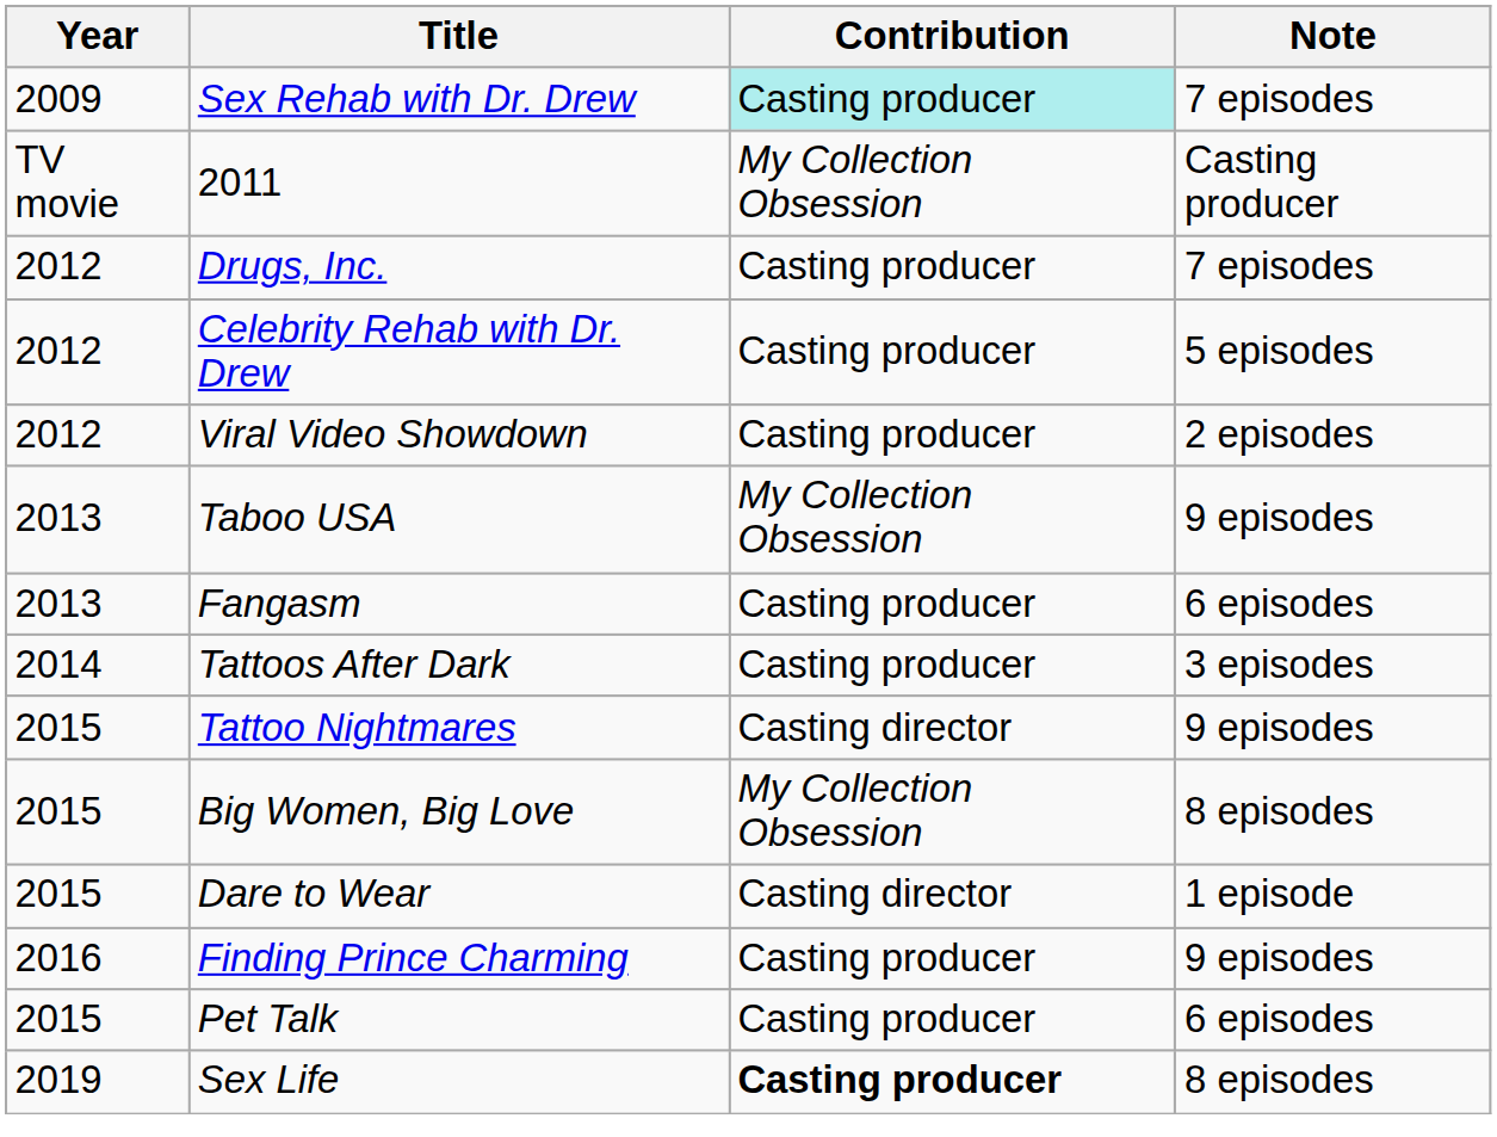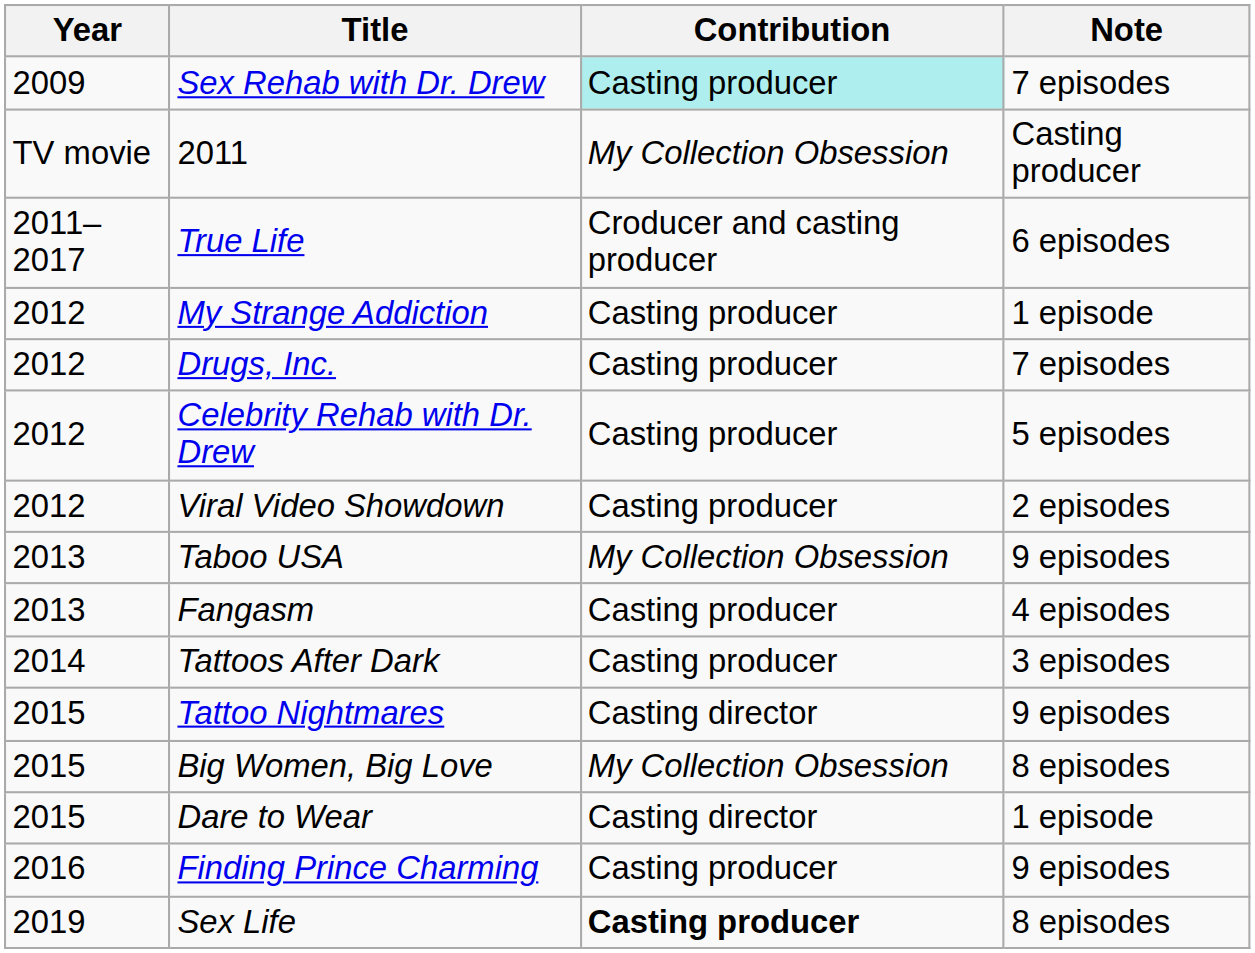 <table class="wikitable sortable">
 <tr>
 <th>Year</th>
 <th>Title</th>
 <th>Contribution</th>
 <th>Note</th>
 </tr>
 <tr>
 <td>2009</td>
 <td><em><a href='#'>Sex Rehab with Dr. Drew</a></em></td>
 <td style="background: paleturquoise;">Casting producer</td>
 <td>7 episodes</td>
 </tr>
 <tr>
 <td>TV movie</td>
 <td>2011</td>
 <td><em>My Collection Obsession</em></td>
 <td>Casting producer</td>
+</tr>
+<tr>
+<td>2011–2017</td>
+<td><em><a href='#'>True Life</a></em></td>
+<td>Croducer and casting producer</td>
+<td>6 episodes</td>
+</tr>
+<tr>
+<td>2012</td>
+<td><em><a href='#'>My Strange Addiction</a></em></td>
+<td>Casting producer</td>
+<td>1 episode</td>
 </tr>
 <tr>
 <td>2012</td>
 <td><em><a href='#'>Drugs, Inc.</a></em></td>
 <td>Casting producer</td>
 <td>7 episodes</td>
 </tr>
 <tr>
 <td>2012</td>
 <td><em><a href='#'>Celebrity Rehab with Dr. Drew</a></em></td>
 <td>Casting producer</td>
 <td>5 episodes</td>
 </tr>
 <tr>
 <td>2012</td>
 <td><em>Viral Video Showdown</em></td>
 <td>Casting producer</td>
 <td>2 episodes</td>
 </tr>
 <tr>
 <td>2013</td>
 <td><em>Taboo USA</em></td>
 <td><em>My Collection Obsession</em></td>
 <td>9 episodes</td>
 </tr>
 <tr>
 <td>2013</td>
 <td><em>Fangasm</em></td>
 <td>Casting producer</td>
-<td>6 episodes</td>
+<td>4 episodes</td>
 </tr>
 <tr>
 <td>2014</td>
 <td><em>Tattoos After Dark</em></td>
 <td>Casting producer</td>
 <td>3 episodes</td>
 </tr>
 <tr>
 <td>2015</td>
 <td><em><a href='#'>Tattoo Nightmares</a></em></td>
 <td>Casting director</td>
 <td>9 episodes</td>
 </tr>
 <tr>
 <td>2015</td>
 <td><em>Big Women, Big Love</em></td>
 <td><em>My Collection Obsession</em></td>
 <td>8 episodes</td>
 </tr>
 <tr>
 <td>2015</td>
 <td><em>Dare to Wear</em></td>
 <td>Casting director</td>
 <td>1 episode</td>
 </tr>
 <tr>
 <td>2016</td>
 <td><em><a href='#'>Finding Prince Charming</a></em></td>
 <td>Casting producer</td>
 <td>9 episodes</td>
 </tr>
 <tr>
-<td>2015</td>
-<td><em>Pet Talk</em></td>
-<td>Casting producer</td>
-<td>6 episodes</td>
-</tr>
-<tr>
 <td>2019</td>
 <td><em>Sex Life</em></td>
 <td><strong>Casting producer</strong></td>
 <td>8 episodes</td>
 </tr>
 </table>
